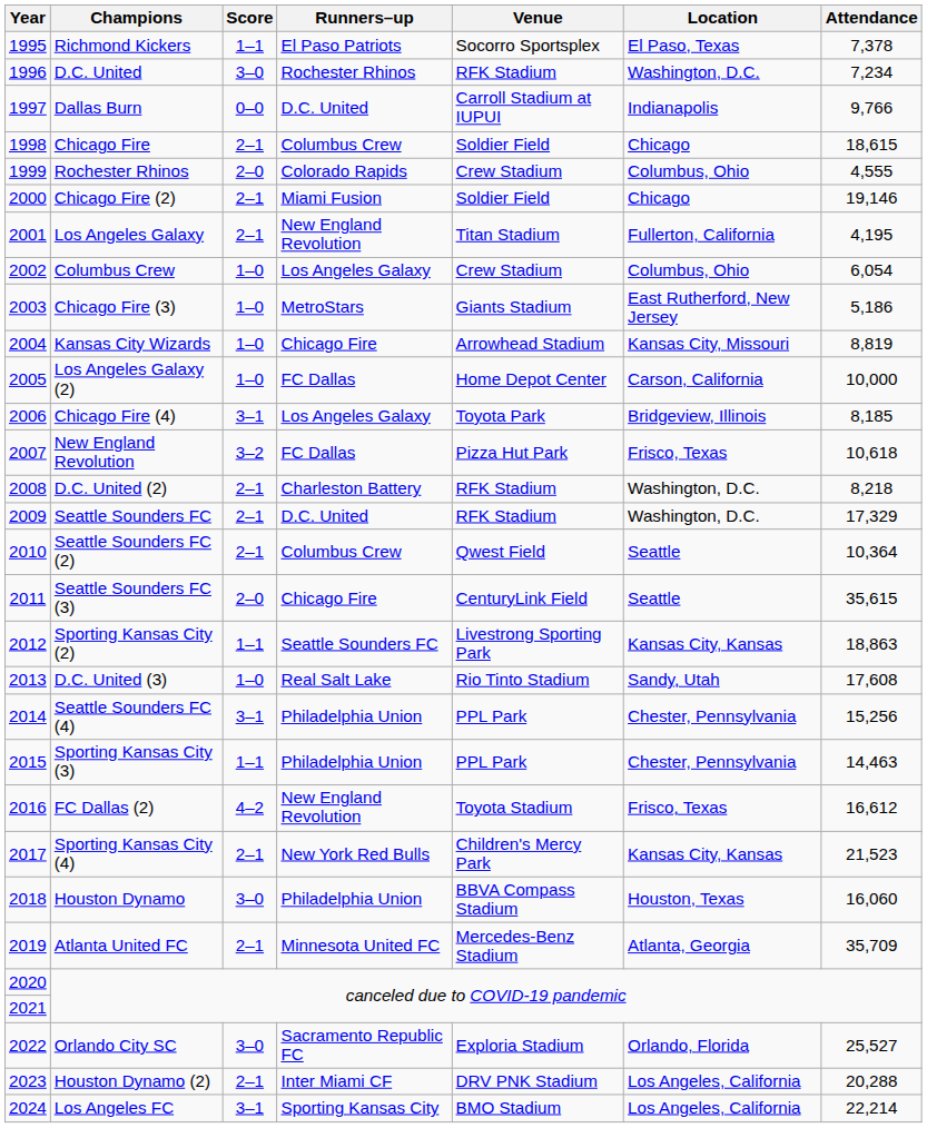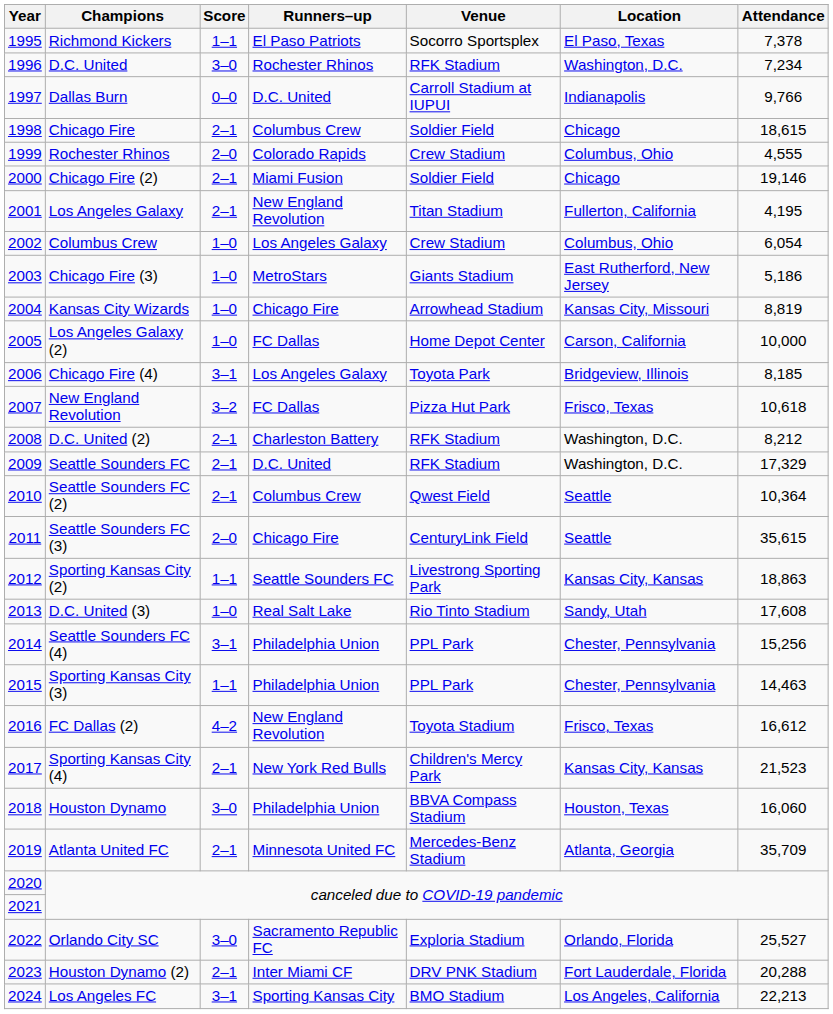 <table class="wikitable">
 <tr>
 <th>Year</th>
 <th>Champions </th>
 <th>Score</th>
 <th>Runners–up</th>
 <th>Venue</th>
 <th>Location</th>
 <th>Attendance</th>
 </tr>
 <tr>
 <td align=center><a href='#'>1995</a></td>
 <td><a href='#'>Richmond Kickers</a></td>
 <td align=center><a href='#'>1–1</a><br><small></small></td>
 <td><a href='#'>El Paso Patriots</a></td>
 <td>Socorro Sportsplex</td>
 <td><a href='#'>El Paso, Texas</a></td>
 <td align=center>7,378</td>
 </tr>
 <tr>
 <td align=center><a href='#'>1996</a></td>
 <td><a href='#'>D.C. United</a></td>
 <td align=center><a href='#'>3–0</a></td>
 <td><a href='#'>Rochester Rhinos</a></td>
 <td><a href='#'>RFK Stadium</a></td>
 <td><a href='#'>Washington, D.C.</a></td>
 <td align=center>7,234</td>
 </tr>
 <tr>
 <td align=center><a href='#'>1997</a></td>
 <td><a href='#'>Dallas Burn</a></td>
 <td align=center><a href='#'>0–0</a> <br><small></small></td>
 <td><a href='#'>D.C. United</a></td>
 <td><a href='#'>Carroll Stadium at IUPUI</a></td>
 <td><a href='#'>Indianapolis</a></td>
 <td align=center>9,766</td>
 </tr>
 <tr>
 <td align=center><a href='#'>1998</a></td>
 <td><a href='#'>Chicago Fire</a></td>
 <td align=center><a href='#'>2–1</a> </td>
 <td><a href='#'>Columbus Crew</a></td>
 <td><a href='#'>Soldier Field</a></td>
 <td><a href='#'>Chicago</a></td>
 <td align=center>18,615</td>
 </tr>
 <tr>
 <td align=center><a href='#'>1999</a></td>
 <td><a href='#'>Rochester Rhinos</a></td>
 <td align=center><a href='#'>2–0</a></td>
 <td><a href='#'>Colorado Rapids</a></td>
 <td><a href='#'>Crew Stadium</a></td>
 <td><a href='#'>Columbus, Ohio</a></td>
 <td align=center>4,555</td>
 </tr>
 <tr>
 <td align=center><a href='#'>2000</a></td>
 <td><a href='#'>Chicago Fire</a> (2)</td>
 <td align=center><a href='#'>2–1</a></td>
 <td><a href='#'>Miami Fusion</a></td>
 <td><a href='#'>Soldier Field</a></td>
 <td><a href='#'>Chicago</a></td>
 <td align=center>19,146</td>
 </tr>
 <tr>
 <td align=center><a href='#'>2001</a></td>
 <td><a href='#'>Los Angeles Galaxy</a></td>
 <td align=center><a href='#'>2–1</a> </td>
 <td><a href='#'>New England Revolution</a></td>
 <td><a href='#'>Titan Stadium</a></td>
 <td><a href='#'>Fullerton, California</a></td>
 <td align=center>4,195</td>
 </tr>
 <tr>
 <td align=center><a href='#'>2002</a></td>
 <td><a href='#'>Columbus Crew</a></td>
 <td align=center><a href='#'>1–0</a></td>
 <td><a href='#'>Los Angeles Galaxy</a></td>
 <td><a href='#'>Crew Stadium</a></td>
 <td><a href='#'>Columbus, Ohio</a></td>
 <td align=center>6,054</td>
 </tr>
 <tr>
 <td align=center><a href='#'>2003</a></td>
 <td><a href='#'>Chicago Fire</a> (3)</td>
 <td align=center><a href='#'>1–0</a></td>
 <td><a href='#'>MetroStars</a></td>
 <td><a href='#'>Giants Stadium</a></td>
 <td><a href='#'>East Rutherford, New Jersey</a></td>
 <td align=center>5,186</td>
 </tr>
 <tr>
 <td align=center><a href='#'>2004</a></td>
 <td><a href='#'>Kansas City Wizards</a></td>
 <td align=center><a href='#'>1–0</a> </td>
 <td><a href='#'>Chicago Fire</a></td>
 <td><a href='#'>Arrowhead Stadium</a></td>
 <td><a href='#'>Kansas City, Missouri</a></td>
 <td align=center>8,819</td>
 </tr>
 <tr>
 <td align=center><a href='#'>2005</a></td>
 <td><a href='#'>Los Angeles Galaxy</a> (2)</td>
 <td align=center><a href='#'>1–0</a></td>
 <td><a href='#'>FC Dallas</a></td>
 <td><a href='#'>Home Depot Center</a></td>
 <td><a href='#'>Carson, California</a></td>
 <td align=center>10,000</td>
 </tr>
 <tr>
 <td align=center><a href='#'>2006</a></td>
 <td><a href='#'>Chicago Fire</a> (4)</td>
 <td align=center><a href='#'>3–1</a></td>
 <td><a href='#'>Los Angeles Galaxy</a></td>
 <td><a href='#'>Toyota Park</a></td>
 <td><a href='#'>Bridgeview, Illinois</a></td>
 <td align=center>8,185</td>
 </tr>
 <tr>
 <td align=center><a href='#'>2007</a></td>
 <td><a href='#'>New England Revolution</a></td>
 <td align=center><a href='#'>3–2</a></td>
 <td><a href='#'>FC Dallas</a></td>
 <td><a href='#'>Pizza Hut Park</a></td>
 <td><a href='#'>Frisco, Texas</a></td>
 <td align=center>10,618</td>
 </tr>
 <tr>
 <td align=center><a href='#'>2008</a></td>
 <td><a href='#'>D.C. United</a> (2)</td>
 <td align=center><a href='#'>2–1</a></td>
 <td><a href='#'>Charleston Battery</a></td>
 <td><a href='#'>RFK Stadium</a></td>
 <td>Washington, D.C.</td>
-<td align=center>8,218</td>
+<td align=center>8,212</td>
 </tr>
 <tr>
 <td align=center><a href='#'>2009</a></td>
 <td><a href='#'>Seattle Sounders FC</a></td>
 <td align=center><a href='#'>2–1</a></td>
 <td><a href='#'>D.C. United</a></td>
 <td><a href='#'>RFK Stadium</a></td>
 <td>Washington, D.C.</td>
 <td align=center>17,329</td>
 </tr>
 <tr>
 <td align=center><a href='#'>2010</a></td>
 <td><a href='#'>Seattle Sounders FC</a> (2)</td>
 <td align=center><a href='#'>2–1</a></td>
 <td><a href='#'>Columbus Crew</a></td>
 <td><a href='#'>Qwest Field</a></td>
 <td><a href='#'>Seattle</a></td>
 <td align=center>10,364</td>
 </tr>
 <tr>
 <td align=center><a href='#'>2011</a></td>
 <td><a href='#'>Seattle Sounders FC</a> (3)</td>
 <td align=center><a href='#'>2–0</a></td>
 <td><a href='#'>Chicago Fire</a></td>
 <td><a href='#'>CenturyLink Field</a></td>
 <td><a href='#'>Seattle</a></td>
 <td align=center>35,615</td>
 </tr>
 <tr>
 <td align=center><a href='#'>2012</a></td>
 <td><a href='#'>Sporting Kansas City</a> (2)</td>
 <td align=center><a href='#'>1–1</a> <br><small></small></td>
 <td><a href='#'>Seattle Sounders FC</a></td>
 <td><a href='#'>Livestrong Sporting Park</a></td>
 <td><a href='#'>Kansas City, Kansas</a></td>
 <td align=center>18,863</td>
 </tr>
 <tr>
 <td align=center><a href='#'>2013</a></td>
 <td><a href='#'>D.C. United</a> (3)</td>
 <td align=center><a href='#'>1–0</a></td>
 <td><a href='#'>Real Salt Lake</a></td>
 <td><a href='#'>Rio Tinto Stadium</a></td>
 <td><a href='#'>Sandy, Utah</a></td>
 <td align=center>17,608</td>
 </tr>
 <tr>
 <td align=center><a href='#'>2014</a></td>
 <td><a href='#'>Seattle Sounders FC</a> (4)</td>
 <td align=center><a href='#'>3–1</a> </td>
 <td><a href='#'>Philadelphia Union</a></td>
 <td><a href='#'>PPL Park</a></td>
 <td><a href='#'>Chester, Pennsylvania</a></td>
 <td align=center>15,256</td>
 </tr>
 <tr>
 <td align=center><a href='#'>2015</a></td>
 <td><a href='#'>Sporting Kansas City</a> (3)</td>
 <td align=center><a href='#'>1–1</a> <br><small></small></td>
 <td><a href='#'>Philadelphia Union</a></td>
 <td><a href='#'>PPL Park</a></td>
 <td><a href='#'>Chester, Pennsylvania</a></td>
 <td align=center>14,463</td>
 </tr>
 <tr>
 <td align=center><a href='#'>2016</a></td>
 <td><a href='#'>FC Dallas</a> (2)</td>
 <td align=center><a href='#'>4–2</a></td>
 <td><a href='#'>New England Revolution</a></td>
 <td><a href='#'>Toyota Stadium</a></td>
 <td><a href='#'>Frisco, Texas</a></td>
 <td align=center>16,612</td>
 </tr>
 <tr>
 <td align=center><a href='#'>2017</a></td>
 <td><a href='#'>Sporting Kansas City</a> (4)</td>
 <td align=center><a href='#'>2–1</a></td>
 <td><a href='#'>New York Red Bulls</a></td>
 <td><a href='#'>Children's Mercy Park</a></td>
 <td><a href='#'>Kansas City, Kansas</a></td>
 <td align=center>21,523</td>
 </tr>
 <tr>
 <td align=center><a href='#'>2018</a></td>
 <td><a href='#'>Houston Dynamo</a></td>
 <td align=center><a href='#'>3–0</a></td>
 <td><a href='#'>Philadelphia Union</a></td>
 <td><a href='#'>BBVA Compass Stadium</a></td>
 <td><a href='#'>Houston, Texas</a></td>
 <td align=center>16,060</td>
 </tr>
 <tr>
 <td align=center><a href='#'>2019</a></td>
 <td><a href='#'>Atlanta United FC</a></td>
 <td align=center><a href='#'>2–1</a></td>
 <td><a href='#'>Minnesota United FC</a></td>
 <td><a href='#'>Mercedes-Benz Stadium</a></td>
 <td><a href='#'>Atlanta, Georgia</a></td>
 <td align=center>35,709</td>
 </tr>
 <tr>
 <td align=center><a href='#'>2020</a></td>
 <td rowspan=2 colspan=6 align=center><em>canceled due to <a href='#'>COVID-19 pandemic</a></em></td>
 </tr>
 <tr>
 <td align=center><a href='#'>2021</a></td>
 </tr>
 <tr>
 <td align=center><a href='#'>2022</a></td>
 <td><a href='#'>Orlando City SC</a></td>
 <td align=center><a href='#'>3–0</a></td>
 <td><a href='#'>Sacramento Republic FC</a></td>
 <td><a href='#'>Exploria Stadium</a></td>
 <td><a href='#'>Orlando, Florida</a></td>
 <td align=center>25,527</td>
 </tr>
 <tr>
 <td align=center><a href='#'>2023</a></td>
 <td><a href='#'>Houston Dynamo</a> (2)</td>
 <td align=center><a href='#'>2–1</a></td>
 <td><a href='#'>Inter Miami CF</a></td>
 <td><a href='#'>DRV PNK Stadium</a></td>
-<td><a href='#'>Los Angeles, California</a></td>
+<td><a href='#'>Fort Lauderdale, Florida</a></td>
 <td align=center>20,288</td>
 </tr>
 <tr>
 <td align=center><a href='#'>2024</a></td>
 <td><a href='#'>Los Angeles FC</a></td>
 <td align=center><a href='#'>3–1</a> </td>
 <td><a href='#'>Sporting Kansas City</a></td>
 <td><a href='#'>BMO Stadium</a></td>
 <td><a href='#'>Los Angeles, California</a></td>
-<td align=center>22,214</td>
+<td align=center>22,213</td>
 </tr>
 </table>
